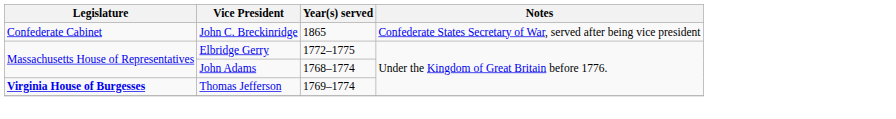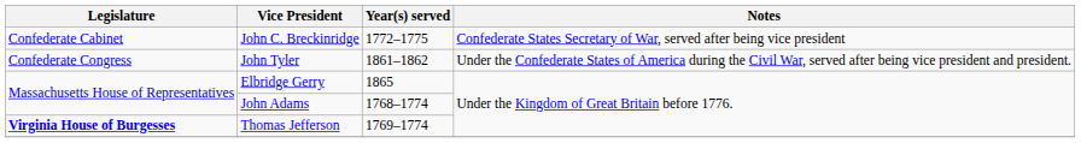 <table class=wikitable>
 <tr>
 <th>Legislature</th>
 <th>Vice President</th>
 <th>Year(s) served</th>
 <th>Notes</th>
 </tr>
 <tr>
 <td><a href='#'>Confederate Cabinet</a></td>
 <td><a href='#'>John C. Breckinridge</a></td>
-<td>1865</td>
+<td>1772–1775</td>
 <td><a href='#'>Confederate States Secretary of War</a>, served after being vice president</td>
+</tr>
+<tr>
+<td><a href='#'>Confederate Congress</a></td>
+<td><a href='#'>John Tyler</a></td>
+<td>1861–1862</td>
+<td>Under the <a href='#'>Confederate States of America</a> during the <a href='#'>Civil War</a>, served after being vice president and president.</td>
 </tr>
 <tr>
 <td rowspan="2"><a href='#'>Massachusetts House of Representatives</a></td>
 <td><a href='#'>Elbridge Gerry</a></td>
-<td>1772–1775</td>
+<td>1865</td>
 <td rowspan="3">Under the <a href='#'>Kingdom of Great Britain</a> before 1776.</td>
 </tr>
 <tr>
 <td><a href='#'>John Adams</a></td>
 <td>1768–1774</td>
 </tr>
 <tr>
 <td><strong><a href='#'>Virginia House of Burgesses</a></strong></td>
 <td><a href='#'>Thomas Jefferson</a></td>
 <td>1769–1774</td>
 </tr>
 <tr>
 </tr>
 </table>
